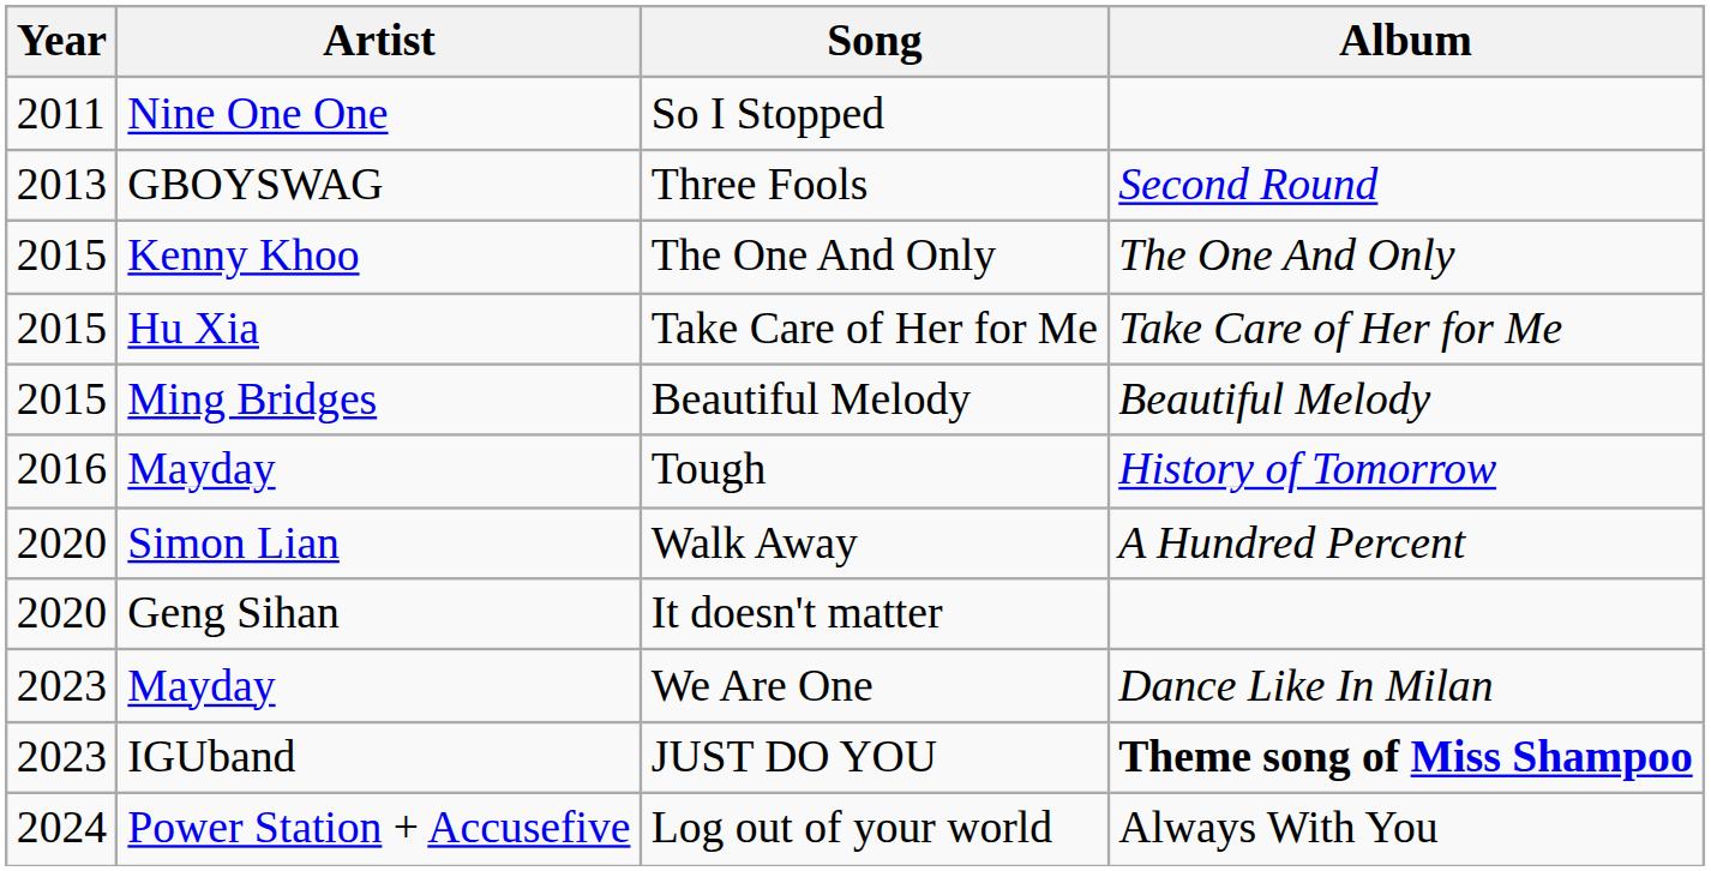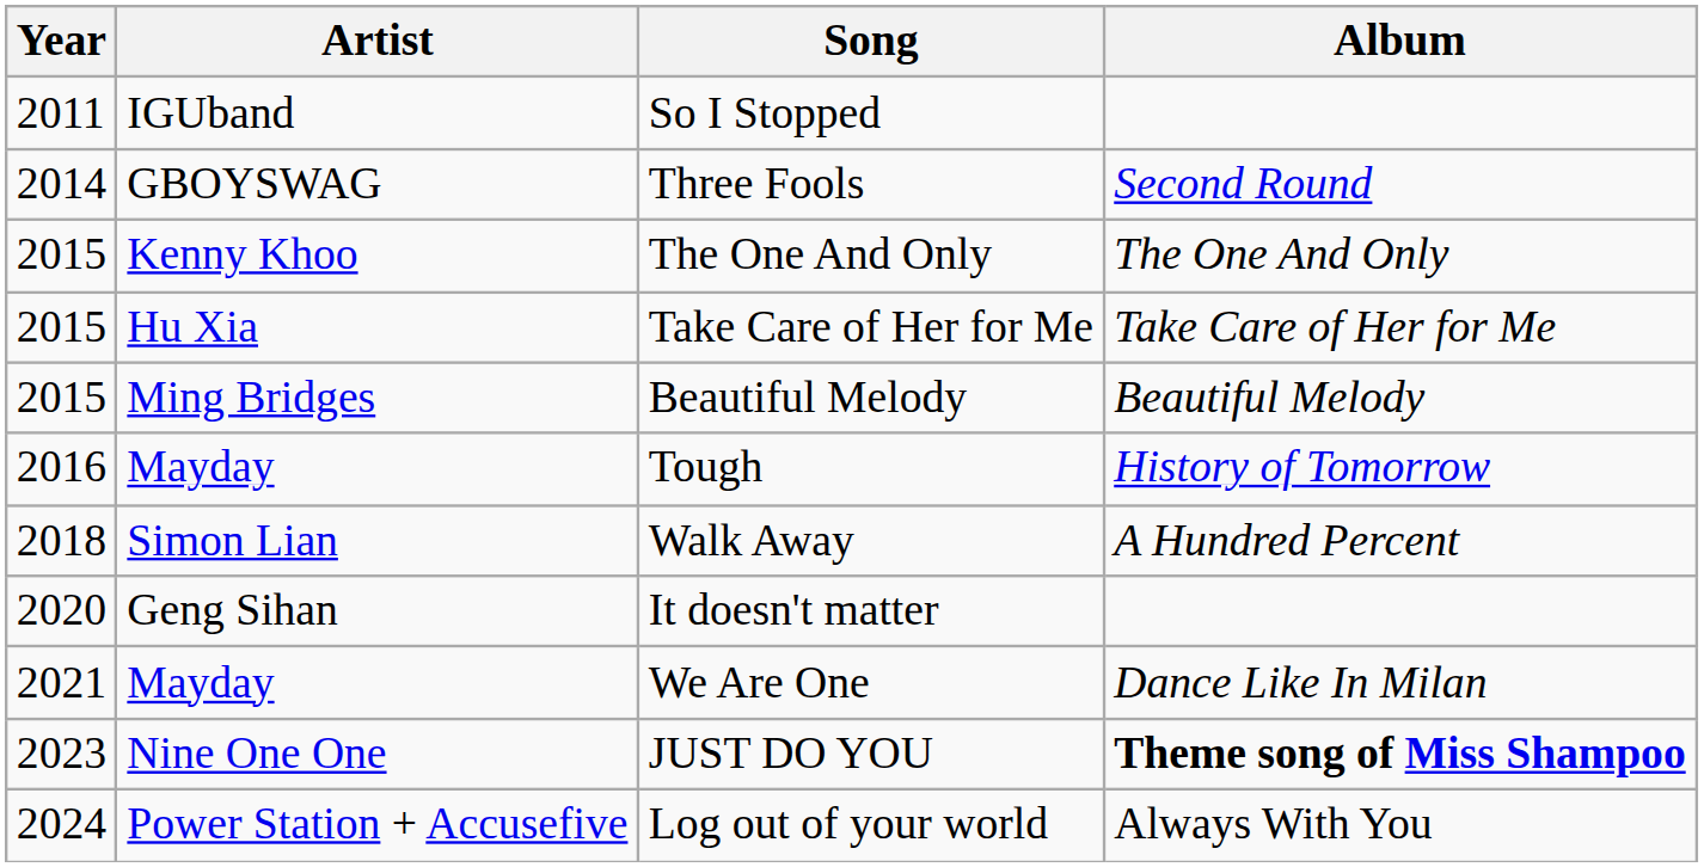 <table class="wikitable">
 <tr>
 <th>Year</th>
 <th>Artist</th>
 <th>Song</th>
 <th>Album</th>
 </tr>
 <tr>
 <td>2011</td>
-<td><a href='#'>Nine One One</a></td>
+<td>IGUband</td>
 <td>So I Stopped</td>
 <td></td>
 </tr>
 <tr>
-<td>2013</td>
+<td>2014</td>
 <td>GBOYSWAG</td>
 <td>Three Fools</td>
 <td><a href='#'><em>Second Round</em></a></td>
 </tr>
 <tr>
 <td>2015</td>
 <td><a href='#'>Kenny Khoo</a></td>
 <td>The One And Only</td>
 <td><em>The One And Only</em></td>
 </tr>
 <tr>
 <td>2015</td>
 <td><a href='#'>Hu Xia</a></td>
 <td>Take Care of Her for Me</td>
 <td><em>Take Care of Her for Me</em></td>
 </tr>
 <tr>
 <td>2015</td>
 <td><a href='#'>Ming Bridges</a></td>
 <td>Beautiful Melody</td>
 <td><em>Beautiful Melody</em></td>
 </tr>
 <tr>
 <td>2016</td>
 <td><a href='#'>Mayday</a></td>
 <td>Tough</td>
 <td><em><a href='#'>History of Tomorrow</a></em></td>
 </tr>
 <tr>
-<td>2020</td>
+<td>2018</td>
 <td><a href='#'>Simon Lian</a></td>
 <td>Walk Away</td>
 <td><em>A Hundred Percent</em></td>
 </tr>
 <tr>
 <td>2020</td>
 <td>Geng Sihan</td>
 <td>It doesn't matter</td>
 <td></td>
 </tr>
 <tr>
-<td>2023</td>
+<td>2021</td>
 <td><a href='#'>Mayday</a></td>
 <td>We Are One</td>
 <td><em>Dance Like In Milan</em></td>
 </tr>
 <tr>
 <td>2023</td>
-<td>IGUband</td>
+<td><a href='#'>Nine One One</a></td>
 <td>JUST DO YOU</td>
 <td><strong>Theme song of <a href='#'>Miss Shampoo</a></strong></td>
 </tr>
 <tr>
 <td>2024</td>
 <td><a href='#'>Power Station</a> + <a href='#'>Accusefive</a></td>
 <td>Log out of your world</td>
 <td>Always With You</td>
 </tr>
 </table>
